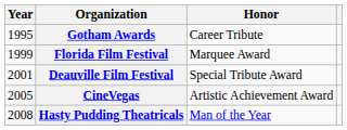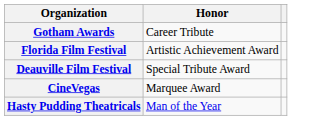 <table class="wikitable plainrowheaders sortable" style="margin-right: 0;">
 <tr>
-<th scope="col">Year</th>
 <th scope="col">Organization</th>
 <th scope="col">Honor</th>
 <th scope="col" class="unsortable"></th>
 </tr>
 <tr>
-<td>1995</td>
 <th scope="row"><a href='#'>Gotham Awards</a></th>
 <td>Career Tribute</td>
 <td style="text-align:center;"></td>
 </tr>
 <tr>
-<td>1999</td>
 <th scope=row><a href='#'>Florida Film Festival</a></th>
-<td>Marquee Award</td>
+<td>Artistic Achievement Award</td>
 <td style="text-align:center;"></td>
 </tr>
 <tr>
-<td>2001</td>
 <th scope=row><a href='#'>Deauville Film Festival</a></th>
 <td>Special Tribute Award</td>
 <td style="text-align:center;"></td>
 </tr>
 <tr>
-<td>2005</td>
 <th scope="row"><a href='#'>CineVegas</a></th>
-<td>Artistic Achievement Award</td>
+<td>Marquee Award</td>
 <td style="text-align:center;"></td>
 </tr>
 <tr>
-<td>2008</td>
 <th scope=row><a href='#'>Hasty Pudding Theatricals</a></th>
 <td><a href='#'>Man of the Year</a></td>
 <td style="text-align:center;"></td>
 </tr>
 </table>
